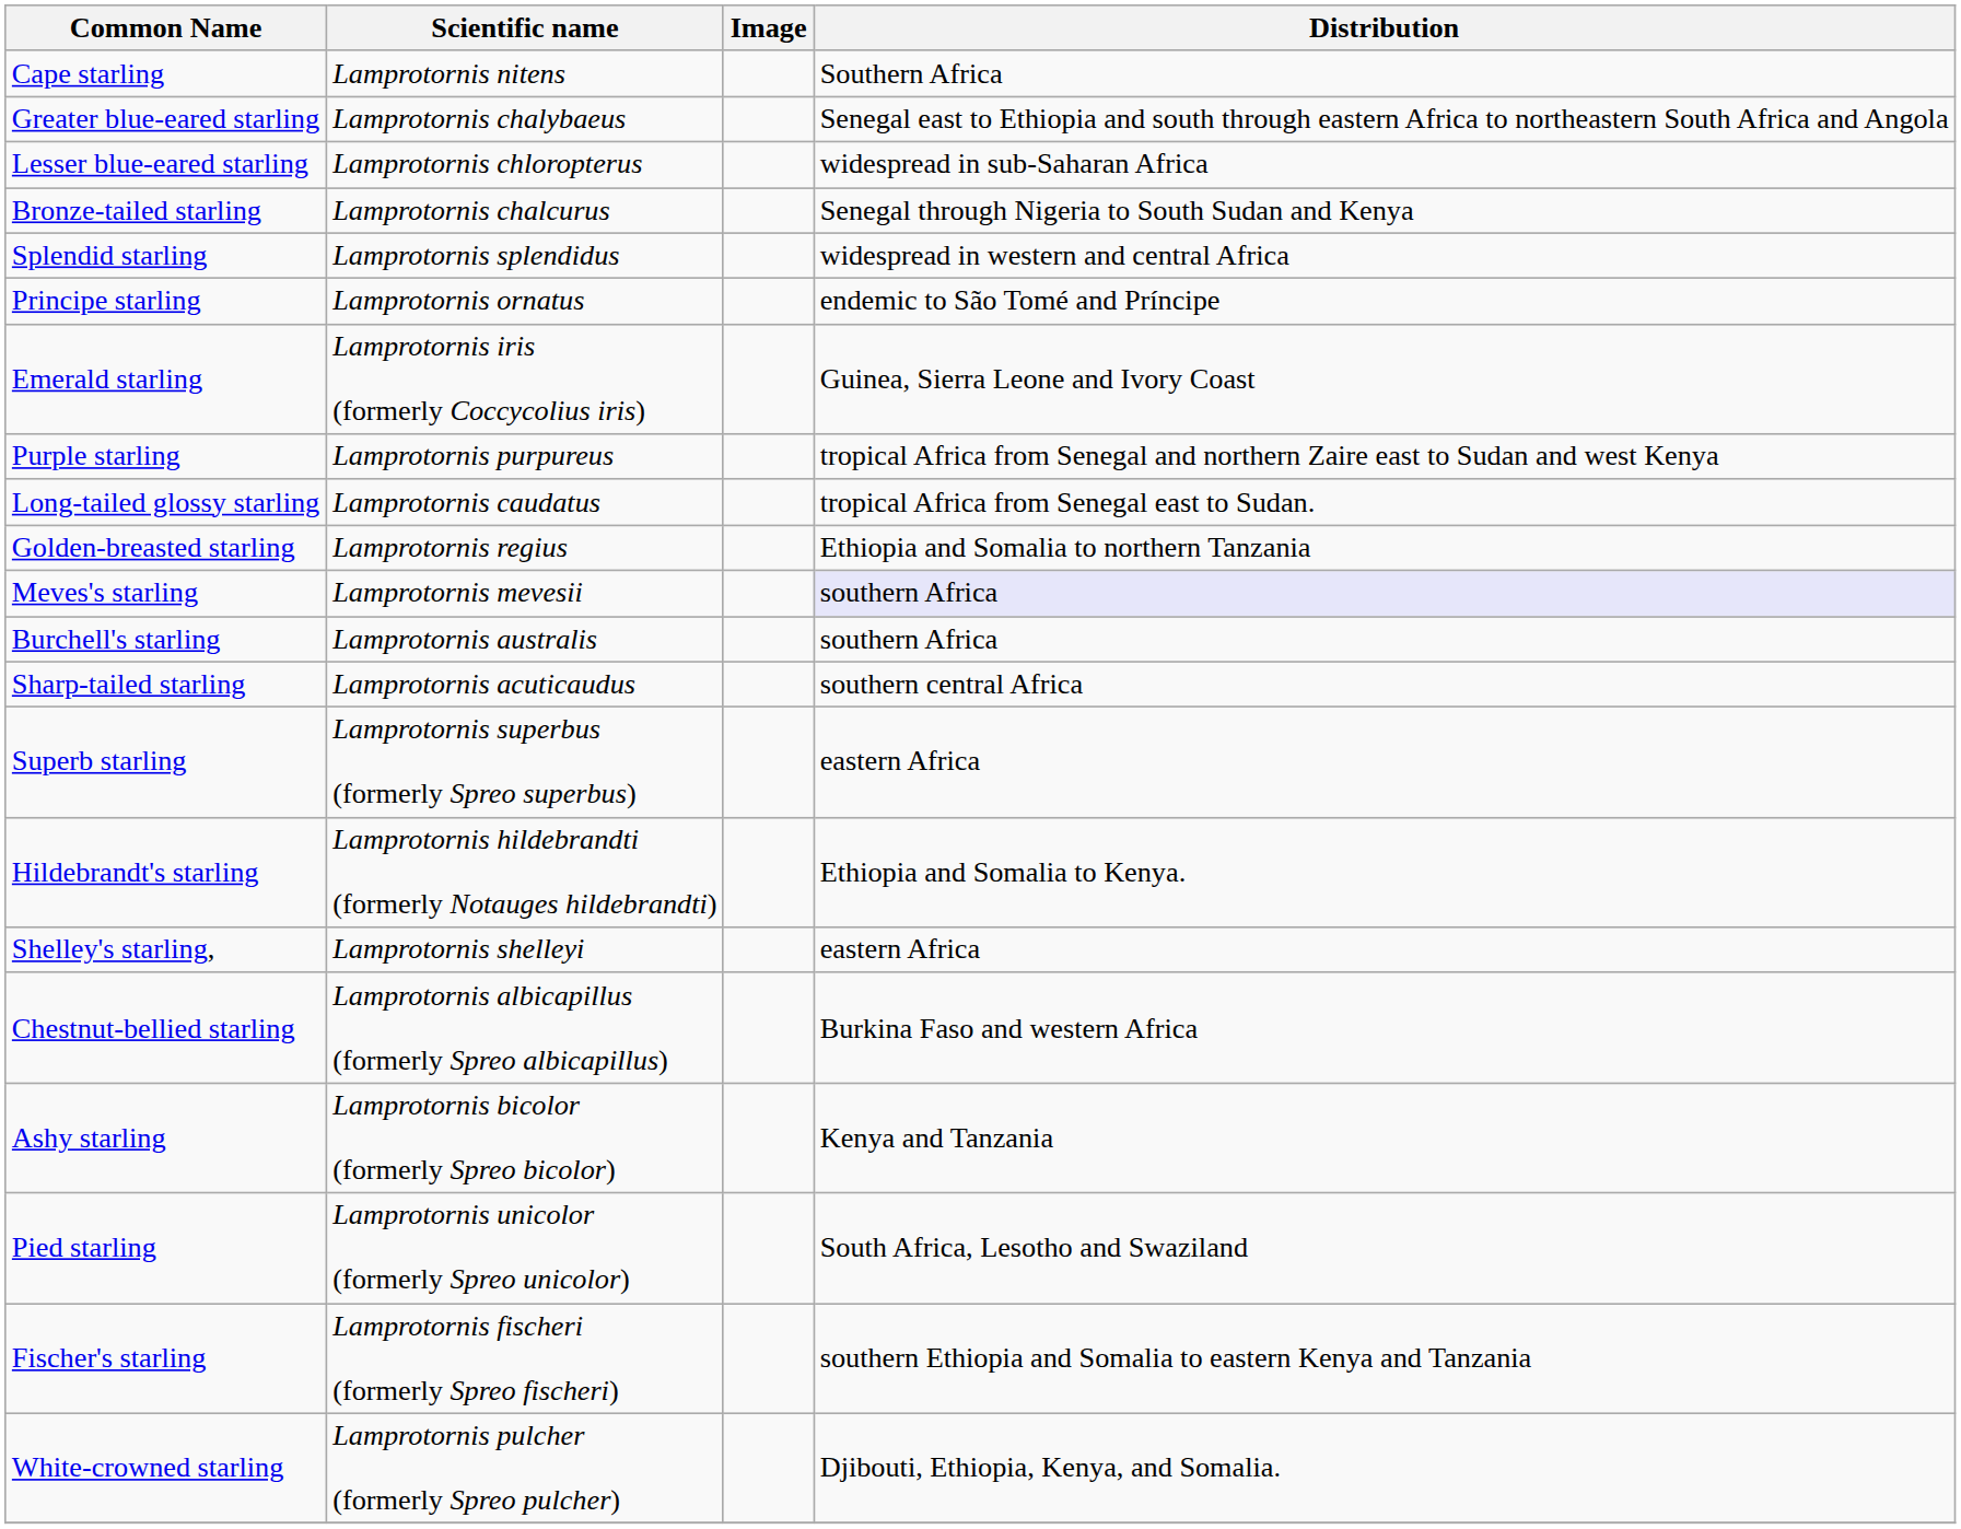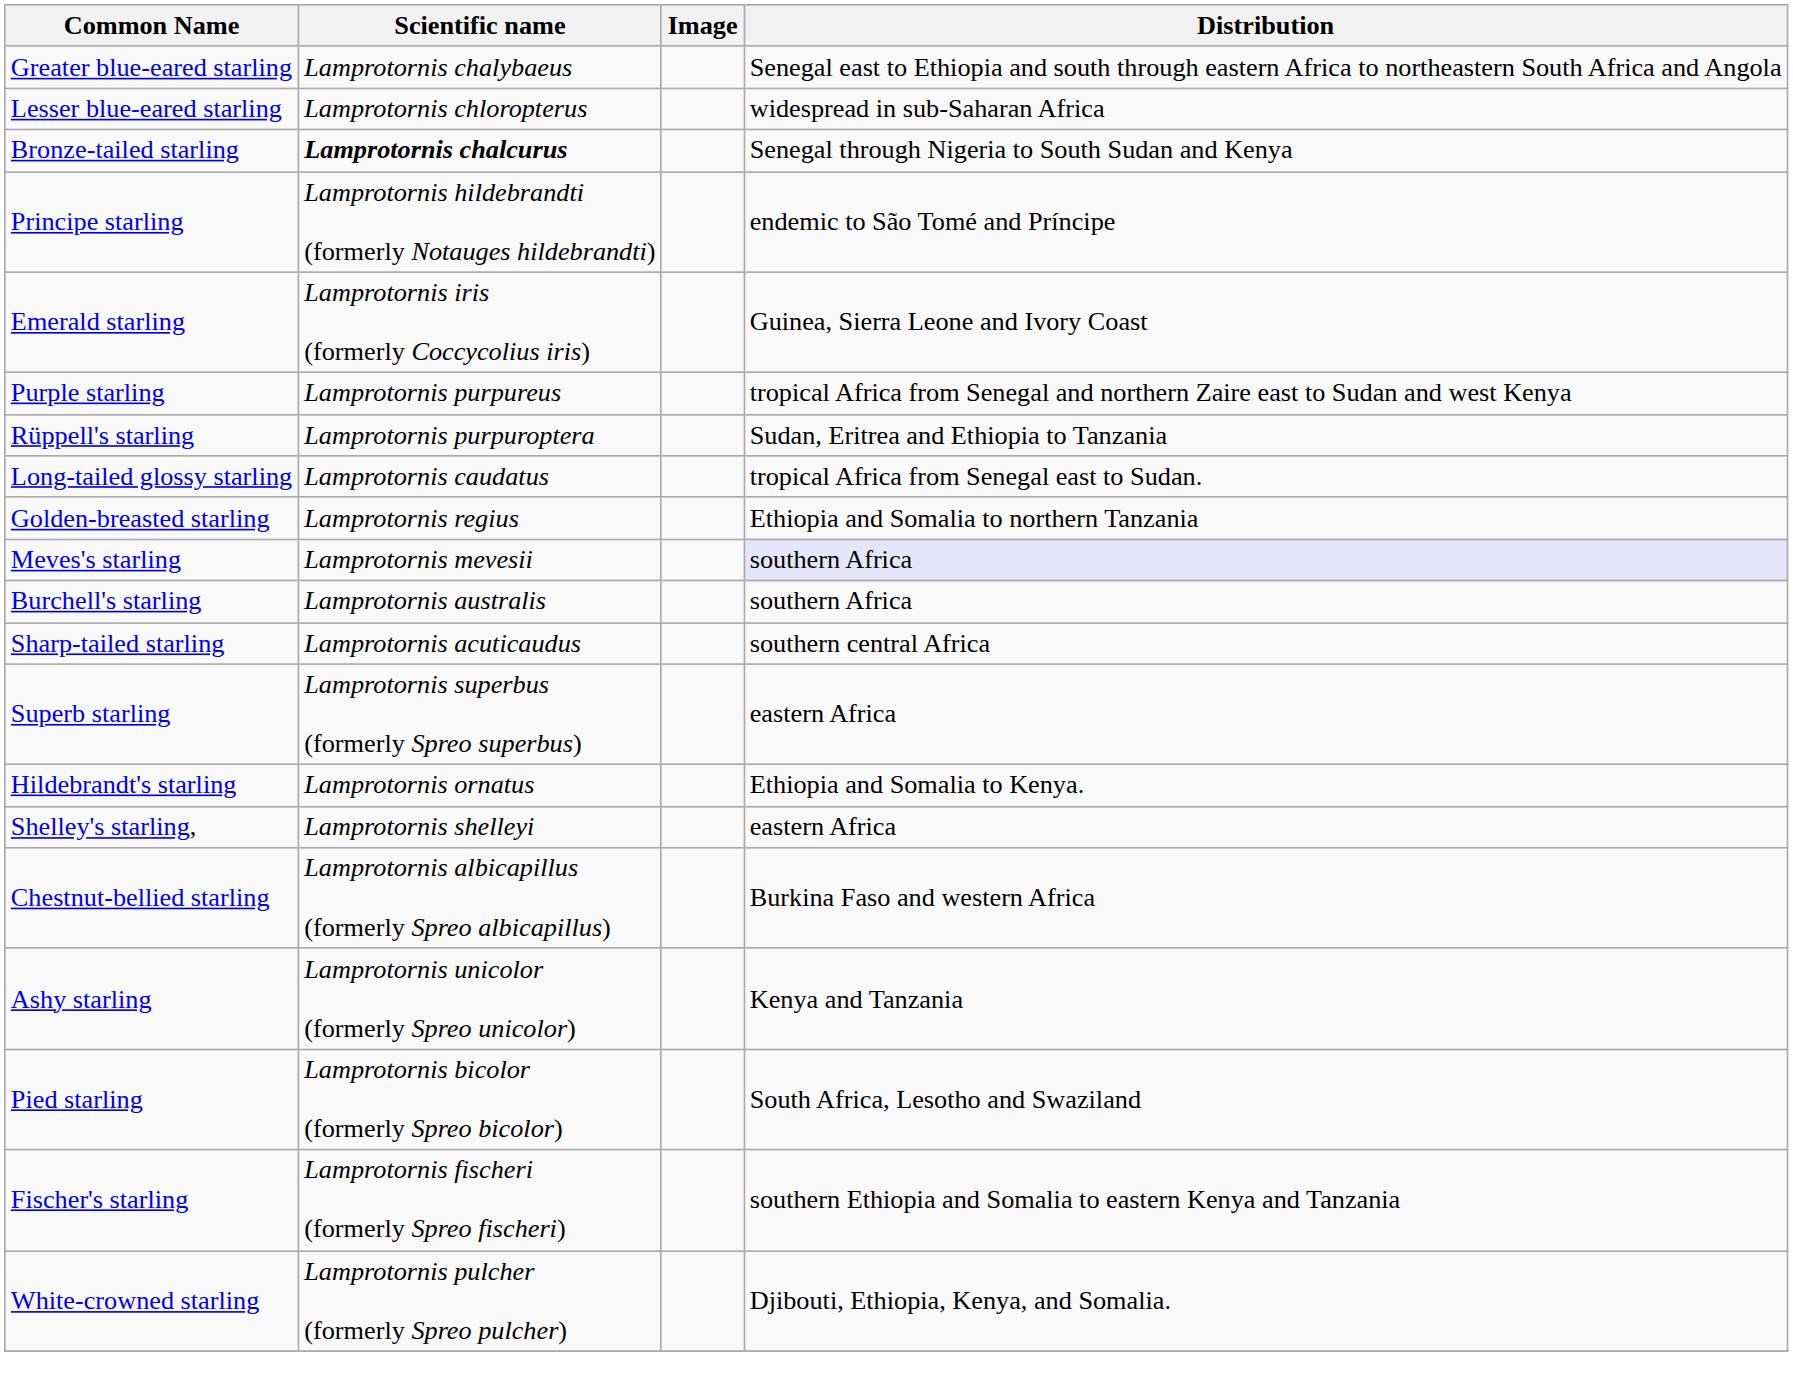 <table class="wikitable">
 <tr>
 <th>Common Name</th>
 <th>Scientific name</th>
 <th>Image</th>
 <th>Distribution</th>
-</tr>
-<tr>
-<td><a href='#'>Cape starling</a></td>
-<td><em>Lamprotornis nitens</em></td>
-<td></td>
-<td>Southern Africa</td>
 </tr>
 <tr>
 <td><a href='#'>Greater blue-eared starling</a></td>
 <td><em>Lamprotornis chalybaeus</em></td>
 <td></td>
 <td>Senegal east to Ethiopia and south through eastern Africa to northeastern South Africa and Angola</td>
 </tr>
 <tr>
 <td><a href='#'>Lesser blue-eared starling</a></td>
 <td><em>Lamprotornis chloropterus</em></td>
 <td></td>
 <td>widespread in sub-Saharan Africa</td>
 </tr>
 <tr>
 <td><a href='#'>Bronze-tailed starling</a></td>
-<td><em>Lamprotornis chalcurus</em></td>
+<td><strong><em>Lamprotornis chalcurus</em></strong></td>
 <td></td>
 <td>Senegal through Nigeria to South Sudan and Kenya</td>
 </tr>
 <tr>
-<td><a href='#'>Splendid starling</a></td>
-<td><em>Lamprotornis splendidus</em></td>
-<td></td>
-<td>widespread in western and central Africa</td>
-</tr>
-<tr>
 <td><a href='#'>Principe starling</a></td>
-<td><em>Lamprotornis ornatus</em></td>
+<td><em>Lamprotornis hildebrandti</em> <br><br>(formerly <em>Notauges hildebrandti</em>)</td>
 <td></td>
 <td>endemic to São Tomé and Príncipe</td>
 </tr>
 <tr>
 <td><a href='#'>Emerald starling</a></td>
 <td><em>Lamprotornis iris</em> <br><br>(formerly <em>Coccycolius iris</em>)</td>
 <td></td>
 <td>Guinea, Sierra Leone and Ivory Coast</td>
 </tr>
 <tr>
 <td><a href='#'>Purple starling</a></td>
 <td><em>Lamprotornis purpureus</em></td>
 <td></td>
 <td>tropical Africa from Senegal and northern Zaire east to Sudan and west Kenya</td>
+</tr>
+<tr>
+<td><a href='#'>Rüppell's starling</a></td>
+<td><em>Lamprotornis purpuroptera</em></td>
+<td></td>
+<td>Sudan, Eritrea and Ethiopia to Tanzania</td>
 </tr>
 <tr>
 <td><a href='#'>Long-tailed glossy starling</a></td>
 <td><em>Lamprotornis caudatus</em></td>
 <td></td>
 <td>tropical Africa from Senegal east to Sudan.</td>
 </tr>
 <tr>
 <td><a href='#'>Golden-breasted starling</a></td>
 <td><em>Lamprotornis regius</em></td>
 <td></td>
 <td>Ethiopia and Somalia to northern Tanzania</td>
 </tr>
 <tr>
 <td><a href='#'>Meves's starling</a></td>
 <td><em>Lamprotornis mevesii</em></td>
 <td></td>
 <td style="background: lavender;">southern Africa</td>
 </tr>
 <tr>
 <td><a href='#'>Burchell's starling</a></td>
 <td><em>Lamprotornis australis</em></td>
 <td></td>
 <td>southern Africa</td>
 </tr>
 <tr>
 <td><a href='#'>Sharp-tailed starling</a></td>
 <td><em>Lamprotornis acuticaudus</em></td>
 <td></td>
 <td>southern central Africa</td>
 </tr>
 <tr>
 <td><a href='#'>Superb starling</a></td>
 <td><em>Lamprotornis superbus</em> <br><br>(formerly <em>Spreo superbus</em>)</td>
 <td></td>
 <td>eastern Africa</td>
 </tr>
 <tr>
 <td><a href='#'>Hildebrandt's starling</a></td>
-<td><em>Lamprotornis hildebrandti</em> <br><br>(formerly <em>Notauges hildebrandti</em>)</td>
+<td><em>Lamprotornis ornatus</em></td>
 <td></td>
 <td>Ethiopia and Somalia to Kenya.</td>
 </tr>
 <tr>
 <td><a href='#'>Shelley's starling</a>,</td>
 <td><em>Lamprotornis shelleyi</em></td>
 <td></td>
 <td>eastern Africa</td>
 </tr>
 <tr>
 <td><a href='#'>Chestnut-bellied starling</a></td>
 <td><em>Lamprotornis albicapillus</em> <br><br>(formerly <em>Spreo albicapillus</em>)</td>
 <td></td>
 <td>Burkina Faso and western Africa</td>
 </tr>
 <tr>
 <td><a href='#'>Ashy starling</a></td>
-<td><em>Lamprotornis bicolor</em>  <br><br>(formerly <em>Spreo bicolor</em>)</td>
+<td><em>Lamprotornis unicolor</em> <br><br>(formerly <em>Spreo unicolor</em>)</td>
 <td></td>
 <td>Kenya and Tanzania</td>
 </tr>
 <tr>
 <td><a href='#'>Pied starling</a></td>
-<td><em>Lamprotornis unicolor</em> <br><br>(formerly <em>Spreo unicolor</em>)</td>
+<td><em>Lamprotornis bicolor</em>  <br><br>(formerly <em>Spreo bicolor</em>)</td>
 <td></td>
 <td>South Africa, Lesotho and Swaziland</td>
 </tr>
 <tr>
 <td><a href='#'>Fischer's starling</a></td>
 <td><em>Lamprotornis fischeri</em> <br><br>(formerly <em>Spreo fischeri</em>)</td>
 <td></td>
 <td>southern Ethiopia and Somalia to eastern Kenya and Tanzania</td>
 </tr>
 <tr>
 <td><a href='#'>White-crowned starling</a></td>
 <td><em>Lamprotornis pulcher</em> <br><br>(formerly <em>Spreo pulcher</em>)</td>
 <td></td>
 <td>Djibouti, Ethiopia, Kenya, and Somalia.</td>
 </tr>
 <tr>
 </tr>
 </table>
